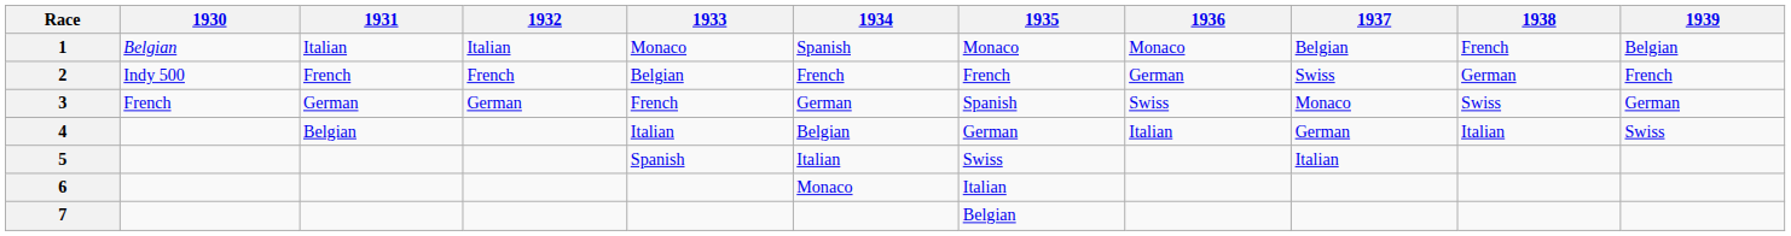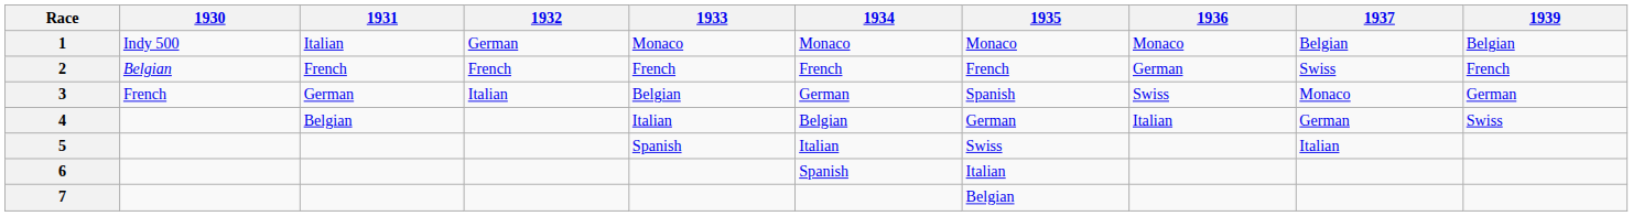 <table class="wikitable" style="font-size: 95%; width: 100%;">
 <tr>
 <th>Race</th>
 <th><a href='#'>1930</a></th>
 <th><a href='#'>1931</a></th>
 <th><a href='#'>1932</a></th>
 <th><a href='#'>1933</a></th>
 <th><a href='#'>1934</a></th>
 <th><a href='#'>1935</a></th>
 <th><a href='#'>1936</a></th>
 <th><a href='#'>1937</a></th>
-<th><a href='#'>1938</a></th>
 <th><a href='#'>1939</a></th>
 </tr>
 <tr>
 <th>1</th>
-<td> <em><a href='#'>Belgian</a></em></td>
+<td> <a href='#'>Indy 500</a></td>
 <td> <a href='#'>Italian</a></td>
-<td> <a href='#'>Italian</a></td>
+<td> <a href='#'>German</a></td>
 <td> <a href='#'>Monaco</a></td>
-<td> <a href='#'>Spanish</a></td>
+<td> <a href='#'>Monaco</a></td>
 <td> <a href='#'>Monaco</a></td>
 <td> <a href='#'>Monaco</a></td>
 <td> <a href='#'>Belgian</a></td>
-<td> <a href='#'>French</a></td>
 <td> <a href='#'>Belgian</a></td>
 </tr>
 <tr>
 <th>2</th>
-<td> <a href='#'>Indy 500</a></td>
+<td> <em><a href='#'>Belgian</a></em></td>
 <td> <a href='#'>French</a></td>
 <td> <a href='#'>French</a></td>
-<td> <a href='#'>Belgian</a></td>
+<td> <a href='#'>French</a></td>
 <td> <a href='#'>French</a></td>
 <td> <a href='#'>French</a></td>
 <td> <a href='#'>German</a></td>
 <td> <a href='#'>Swiss</a></td>
-<td> <a href='#'>German</a></td>
 <td> <a href='#'>French</a></td>
 </tr>
 <tr>
 <th>3</th>
 <td> <a href='#'>French</a></td>
 <td> <a href='#'>German</a></td>
-<td> <a href='#'>German</a></td>
-<td> <a href='#'>French</a></td>
+<td> <a href='#'>Italian</a></td>
+<td> <a href='#'>Belgian</a></td>
 <td> <a href='#'>German</a></td>
 <td> <a href='#'>Spanish</a></td>
 <td> <a href='#'>Swiss</a></td>
 <td> <a href='#'>Monaco</a></td>
-<td> <a href='#'>Swiss</a></td>
 <td> <a href='#'>German</a></td>
 </tr>
 <tr>
 <th>4</th>
 <td></td>
 <td> <a href='#'>Belgian</a></td>
 <td></td>
 <td> <a href='#'>Italian</a></td>
 <td> <a href='#'>Belgian</a></td>
 <td> <a href='#'>German</a></td>
 <td> <a href='#'>Italian</a></td>
 <td> <a href='#'>German</a></td>
-<td> <a href='#'>Italian</a></td>
 <td> <a href='#'>Swiss</a></td>
 </tr>
 <tr>
 <th>5</th>
 <td></td>
 <td></td>
 <td></td>
 <td> <a href='#'>Spanish</a></td>
 <td> <a href='#'>Italian</a></td>
 <td> <a href='#'>Swiss</a></td>
 <td></td>
 <td> <a href='#'>Italian</a></td>
 <td></td>
-<td></td>
 </tr>
 <tr>
 <th>6</th>
 <td></td>
 <td></td>
 <td></td>
 <td></td>
-<td> <a href='#'>Monaco</a></td>
+<td> <a href='#'>Spanish</a></td>
 <td> <a href='#'>Italian</a></td>
-<td></td>
 <td></td>
 <td></td>
 <td></td>
 </tr>
 <tr>
 <th>7</th>
 <td></td>
 <td></td>
 <td></td>
 <td></td>
 <td></td>
 <td> <a href='#'>Belgian</a></td>
 <td></td>
 <td></td>
 <td></td>
-<td></td>
 </tr>
 </table>
